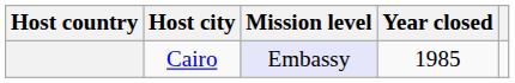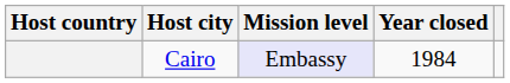 <table class="wikitable plainrowheaders" style="text-align:center;">
 <tr>
 <th scope="col">Host country</th>
 <th scope="col">Host city</th>
 <th scope="col">Mission level</th>
 <th scope="col">Year closed</th>
 <th scope="col"></th>
 </tr>
 <tr>
 <th scope="row"></th>
 <td><a href='#'>Cairo</a></td>
 <td style="background: lavender;">Embassy</td>
-<td>1985</td>
+<td>1984</td>
 <td></td>
 </tr>
 </table>
